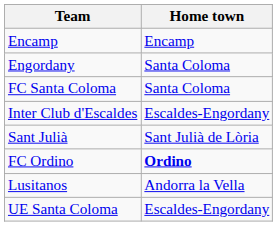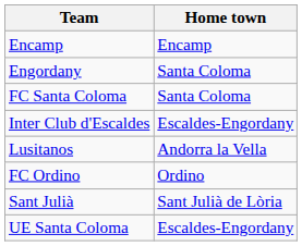 <table class="wikitable sortable">
 <tr>
 <th>Team</th>
 <th>Home town</th>
 </tr>
 <tr>
 <td><a href='#'>Encamp</a></td>
 <td><a href='#'>Encamp</a></td>
 </tr>
 <tr>
 <td><a href='#'>Engordany</a></td>
 <td><a href='#'>Santa Coloma</a></td>
 </tr>
 <tr>
 <td><a href='#'>FC Santa Coloma</a></td>
 <td><a href='#'>Santa Coloma</a></td>
 </tr>
 <tr>
 <td><a href='#'>Inter Club d'Escaldes</a></td>
 <td><a href='#'>Escaldes-Engordany</a></td>
 </tr>
 <tr>
-<td><a href='#'>Sant Julià</a></td>
-<td><a href='#'>Sant Julià de Lòria</a></td>
+<td><a href='#'>Lusitanos</a></td>
+<td><a href='#'>Andorra la Vella</a></td>
 </tr>
 <tr>
 <td><a href='#'>FC Ordino</a></td>
-<td><strong><a href='#'>Ordino</a></strong></td>
+<td><a href='#'>Ordino</a></td>
 </tr>
 <tr>
-<td><a href='#'>Lusitanos</a></td>
-<td><a href='#'>Andorra la Vella</a></td>
+<td><a href='#'>Sant Julià</a></td>
+<td><a href='#'>Sant Julià de Lòria</a></td>
 </tr>
 <tr>
 <td><a href='#'>UE Santa Coloma</a></td>
 <td><a href='#'>Escaldes-Engordany</a></td>
 </tr>
 </table>
